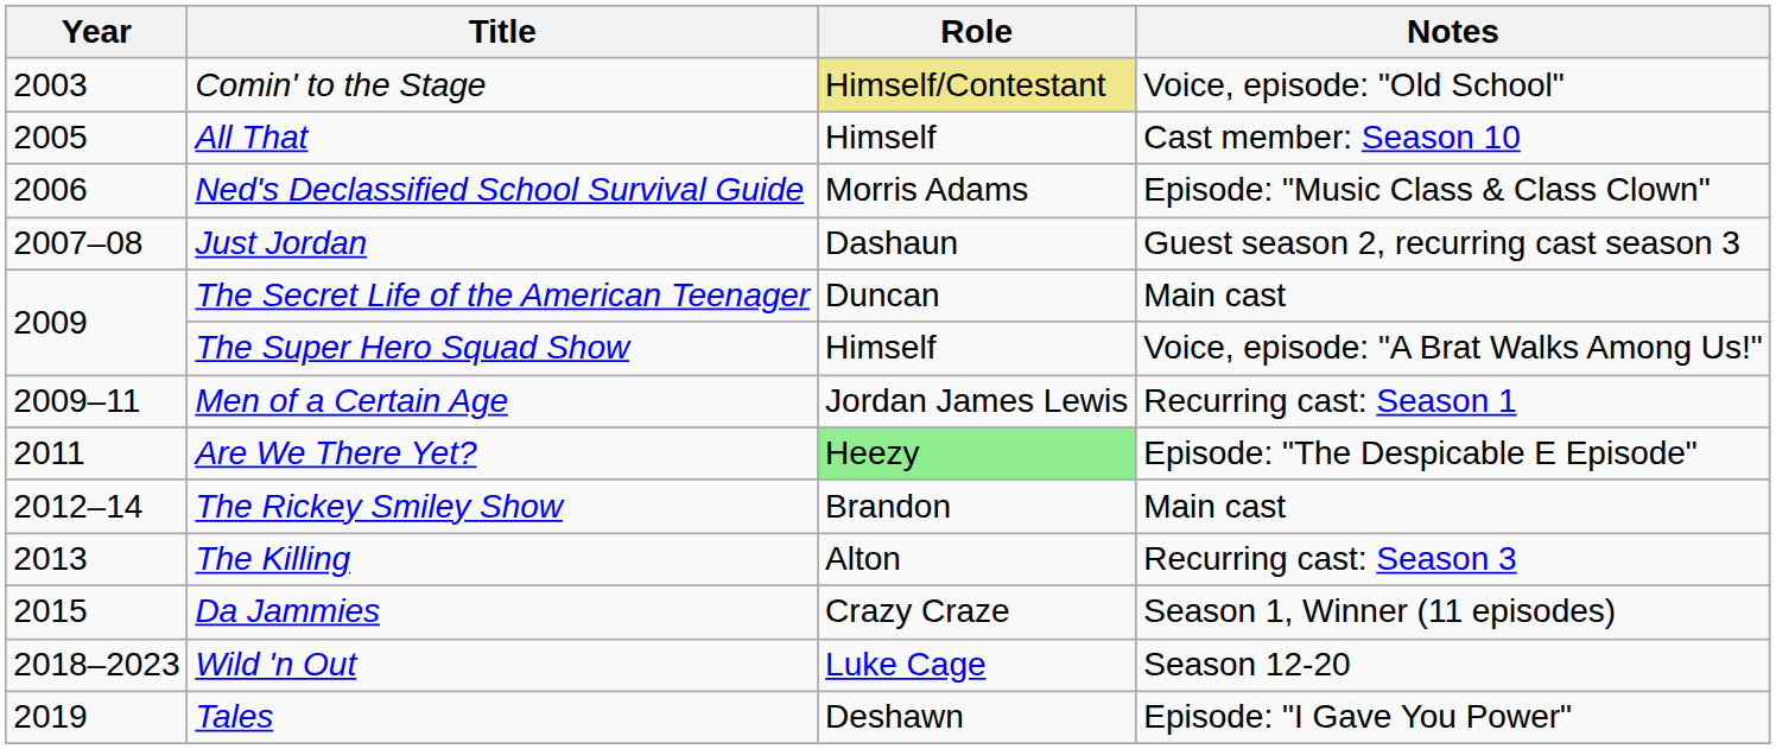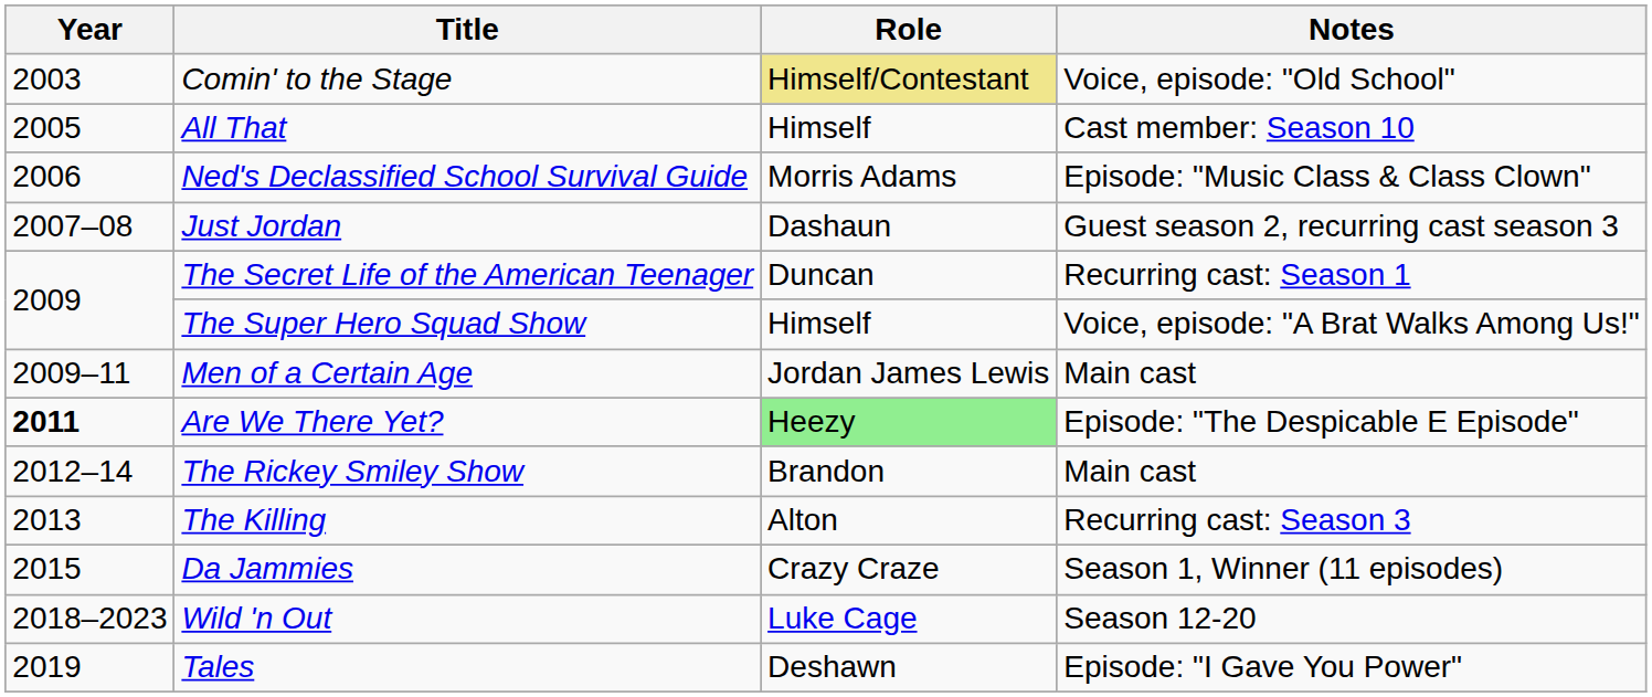 <table class="wikitable plainrowheaders sortable" style="margin-right: 0;">
 <tr>
 <th scope="col">Year</th>
 <th scope="col">Title</th>
 <th scope="col">Role</th>
 <th scope="col" class="unsortable">Notes</th>
 </tr>
 <tr>
 <td>2003</td>
 <td><em>Comin' to the Stage</em></td>
 <td style="background: khaki;">Himself/Contestant</td>
 <td>Voice, episode: "Old School"</td>
 </tr>
 <tr>
 <td>2005</td>
 <td><em><a href='#'>All That</a></em></td>
 <td>Himself</td>
 <td>Cast member: <a href='#'>Season 10</a></td>
 </tr>
 <tr>
 <td>2006</td>
 <td><em><a href='#'>Ned's Declassified School Survival Guide</a></em></td>
 <td>Morris Adams</td>
 <td>Episode: "Music Class & Class Clown"</td>
 </tr>
 <tr>
 <td>2007–08</td>
 <td><em><a href='#'>Just Jordan</a></em></td>
 <td>Dashaun</td>
 <td>Guest season 2, recurring cast season 3</td>
 </tr>
 <tr>
 <td rowspan="2">2009</td>
 <td><em><a href='#'>The Secret Life of the American Teenager</a></em></td>
 <td>Duncan</td>
-<td>Main cast</td>
+<td>Recurring cast: <a href='#'>Season 1</a></td>
 </tr>
 <tr>
 <td><em><a href='#'>The Super Hero Squad Show</a></em></td>
 <td>Himself</td>
 <td>Voice, episode: "A Brat Walks Among Us!"</td>
 </tr>
 <tr>
 <td>2009–11</td>
 <td><em><a href='#'>Men of a Certain Age</a></em></td>
 <td>Jordan James Lewis</td>
-<td>Recurring cast: <a href='#'>Season 1</a></td>
+<td>Main cast</td>
 </tr>
 <tr>
-<td>2011</td>
+<td><strong>2011</strong></td>
 <td><em><a href='#'>Are We There Yet?</a></em></td>
 <td style="background: lightgreen;">Heezy</td>
 <td>Episode: "The Despicable E Episode"</td>
 </tr>
 <tr>
 <td>2012–14</td>
 <td><em><a href='#'>The Rickey Smiley Show</a></em></td>
 <td>Brandon</td>
 <td>Main cast</td>
 </tr>
 <tr>
 <td>2013</td>
 <td><em><a href='#'>The Killing</a></em></td>
 <td>Alton</td>
 <td>Recurring cast: <a href='#'>Season 3</a></td>
 </tr>
 <tr>
 <td>2015</td>
 <td><em><a href='#'>Da Jammies</a></em></td>
 <td>Crazy Craze</td>
 <td>Season 1, Winner (11 episodes)</td>
 </tr>
 <tr>
 <td>2018–2023</td>
 <td><em><a href='#'>Wild 'n Out</a></em></td>
 <td><a href='#'>Luke Cage</a></td>
 <td>Season 12-20</td>
 </tr>
 <tr>
 <td>2019</td>
 <td><em><a href='#'>Tales</a></em></td>
 <td>Deshawn</td>
 <td>Episode: "I Gave You Power"</td>
 </tr>
 </table>
